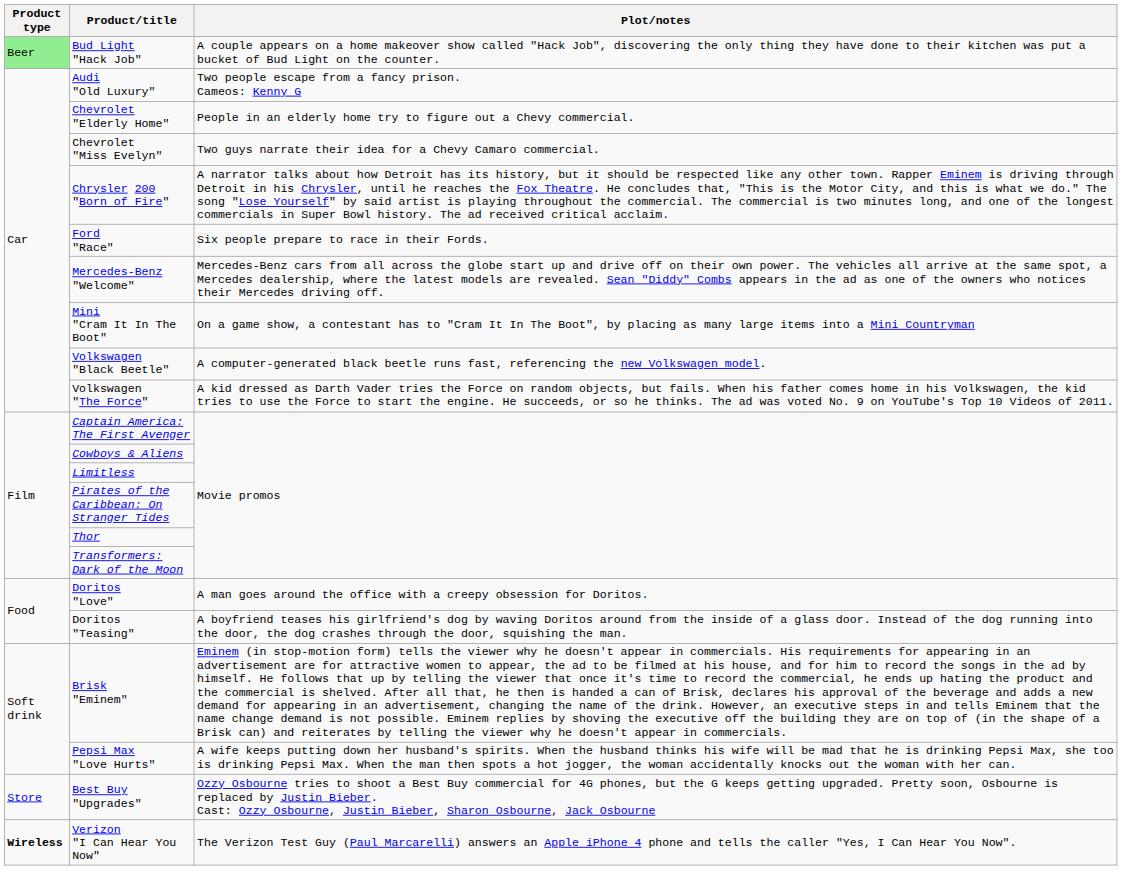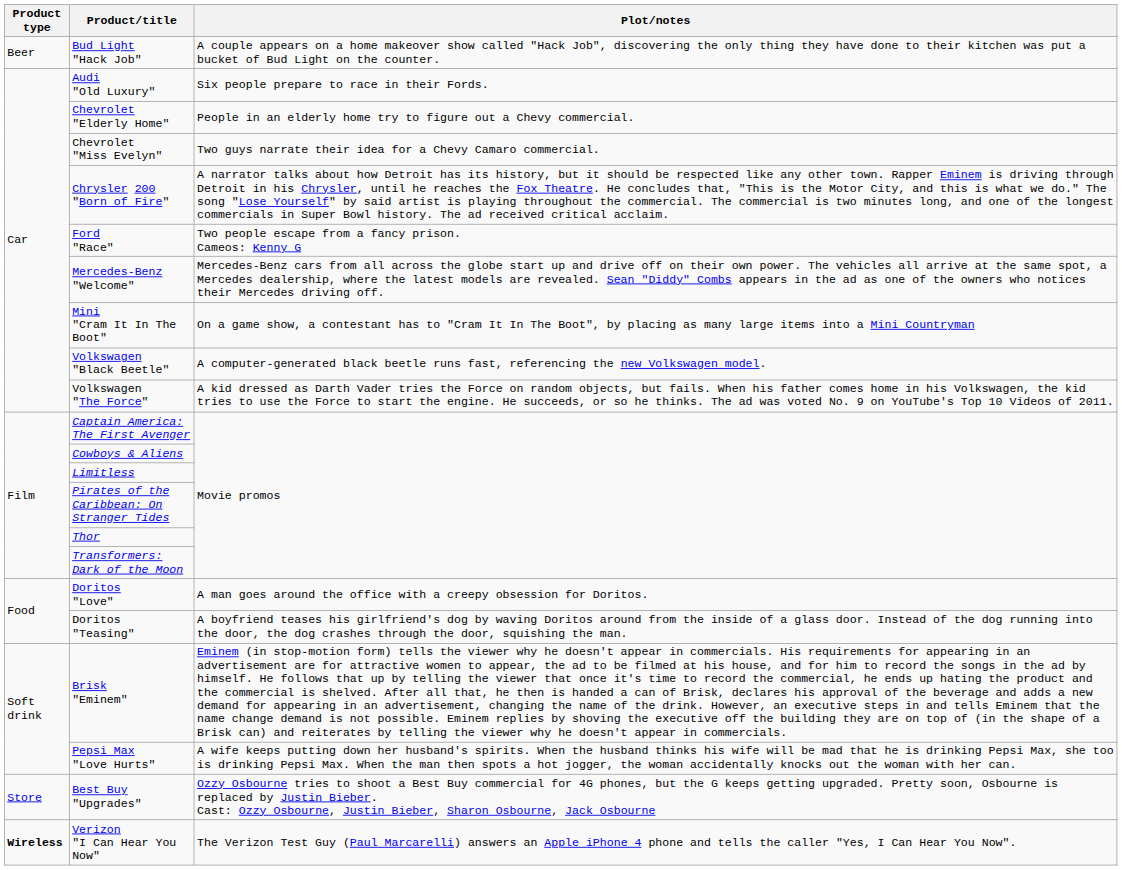 <table class="wikitable">
 <tr>
 <th>Product type</th>
 <th>Product/title</th>
 <th>Plot/notes</th>
 </tr>
 <tr>
-<td style="background: lightgreen;">Beer</td>
+<td>Beer</td>
 <td><a href='#'>Bud Light</a><br>"Hack Job"</td>
 <td>A couple appears on a home makeover show called "Hack Job", discovering the only thing they have done to their kitchen was put a bucket of Bud Light on the counter.</td>
 </tr>
 <tr>
 <td rowspan="9">Car</td>
 <td><a href='#'>Audi</a><br>"Old Luxury"</td>
-<td>Two people escape from a fancy prison.<br>Cameos: <a href='#'>Kenny G</a></td>
+<td>Six people prepare to race in their Fords.</td>
 </tr>
 <tr>
 <td><a href='#'>Chevrolet</a><br>"Elderly Home"</td>
 <td>People in an elderly home try to figure out a Chevy commercial.</td>
 </tr>
 <tr>
 <td>Chevrolet<br>"Miss Evelyn"</td>
 <td>Two guys narrate their idea for a Chevy Camaro commercial.</td>
 </tr>
 <tr>
 <td><a href='#'>Chrysler</a> <a href='#'>200</a><br>"<a href='#'>Born of Fire</a>"</td>
 <td>A narrator talks about how Detroit has its history, but it should be respected like any other town. Rapper <a href='#'>Eminem</a> is driving through Detroit in his <a href='#'>Chrysler</a>, until he reaches the <a href='#'>Fox Theatre</a>. He concludes that, "This is the Motor City, and this is what we do." The song "<a href='#'>Lose Yourself</a>" by said artist is playing throughout the commercial. The commercial is two minutes long, and one of the longest commercials in Super Bowl history. The ad received critical acclaim.</td>
 </tr>
 <tr>
 <td><a href='#'>Ford</a><br>"Race"</td>
-<td>Six people prepare to race in their Fords.</td>
+<td>Two people escape from a fancy prison.<br>Cameos: <a href='#'>Kenny G</a></td>
 </tr>
 <tr>
 <td><a href='#'>Mercedes-Benz</a><br>"Welcome"</td>
 <td>Mercedes-Benz cars from all across the globe start up and drive off on their own power. The vehicles all arrive at the same spot, a Mercedes dealership, where the latest models are revealed. <a href='#'>Sean "Diddy" Combs</a> appears in the ad as one of the owners who notices their Mercedes driving off.</td>
 </tr>
 <tr>
 <td><a href='#'>Mini</a><br>"Cram It In The Boot"</td>
 <td>On a game show, a contestant has to "Cram It In The Boot", by placing as many large items into a <a href='#'>Mini Countryman</a></td>
 </tr>
 <tr>
 <td><a href='#'>Volkswagen</a><br>"Black Beetle"</td>
 <td>A computer-generated black beetle runs fast, referencing the <a href='#'>new Volkswagen model</a>.</td>
 </tr>
 <tr>
 <td>Volkswagen<br>"<a href='#'>The Force</a>"</td>
 <td>A kid dressed as Darth Vader tries the Force on random objects, but fails. When his father comes home in his Volkswagen, the kid tries to use the Force to start the engine. He succeeds, or so he thinks. The ad was voted No. 9 on YouTube's Top 10 Videos of 2011.</td>
 </tr>
 <tr>
 <td rowspan="6">Film</td>
 <td><em><a href='#'>Captain America: The First Avenger</a></em></td>
 <td rowspan="6">Movie promos</td>
 </tr>
 <tr>
 <td><em><a href='#'>Cowboys & Aliens</a></em></td>
 </tr>
 <tr>
 <td><em><a href='#'>Limitless</a></em></td>
 </tr>
 <tr>
 <td><em><a href='#'>Pirates of the Caribbean: On Stranger Tides</a></em></td>
 </tr>
 <tr>
 <td><em><a href='#'>Thor</a></em></td>
 </tr>
 <tr>
 <td><em><a href='#'>Transformers: Dark of the Moon</a></em></td>
 </tr>
 <tr>
 <td rowspan="2">Food</td>
 <td><a href='#'>Doritos</a><br>"Love"</td>
 <td>A man goes around the office with a creepy obsession for Doritos.</td>
 </tr>
 <tr>
 <td>Doritos<br>"Teasing"</td>
 <td>A boyfriend teases his girlfriend's dog by waving Doritos around from the inside of a glass door. Instead of the dog running into the door, the dog crashes through the door, squishing the man.</td>
 </tr>
 <tr>
 <td rowspan="2">Soft drink</td>
 <td><a href='#'>Brisk</a><br>"Eminem"</td>
 <td><a href='#'>Eminem</a> (in stop-motion form) tells the viewer why he doesn't appear in commercials. His requirements for appearing in an advertisement are for attractive women to appear, the ad to be filmed at his house, and for him to record the songs in the ad by himself. He follows that up by telling the viewer that once it's time to record the commercial, he ends up hating the product and the commercial is shelved. After all that, he then is handed a can of Brisk, declares his approval of the beverage and adds a new demand for appearing in an advertisement, changing the name of the drink. However, an executive steps in and tells Eminem that the name change demand is not possible. Eminem replies by shoving the executive off the building they are on top of (in the shape of a Brisk can) and reiterates by telling the viewer why he doesn't appear in commercials.</td>
 </tr>
 <tr>
 <td><a href='#'>Pepsi Max</a><br>"Love Hurts"</td>
 <td>A wife keeps putting down her husband's spirits. When the husband thinks his wife will be mad that he is drinking Pepsi Max, she too is drinking Pepsi Max. When the man then spots a hot jogger, the woman accidentally knocks out the woman with her can.</td>
 </tr>
 <tr>
 <td><a href='#'>Store</a></td>
 <td><a href='#'>Best Buy</a><br>"Upgrades"</td>
 <td><a href='#'>Ozzy Osbourne</a> tries to shoot a Best Buy commercial for 4G phones, but the G keeps getting upgraded. Pretty soon, Osbourne is replaced by <a href='#'>Justin Bieber</a>.<br>Cast: <a href='#'>Ozzy Osbourne</a>, <a href='#'>Justin Bieber</a>, <a href='#'>Sharon Osbourne</a>, <a href='#'>Jack Osbourne</a></td>
 </tr>
 <tr>
 <td><strong>Wireless</strong></td>
 <td><a href='#'>Verizon</a><br>"I Can Hear You Now"</td>
 <td>The Verizon Test Guy (<a href='#'>Paul Marcarelli</a>) answers an <a href='#'>Apple iPhone 4</a> phone and tells the caller "Yes, I Can Hear You Now".</td>
 </tr>
 </table>
